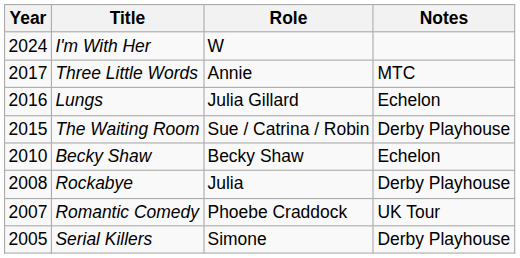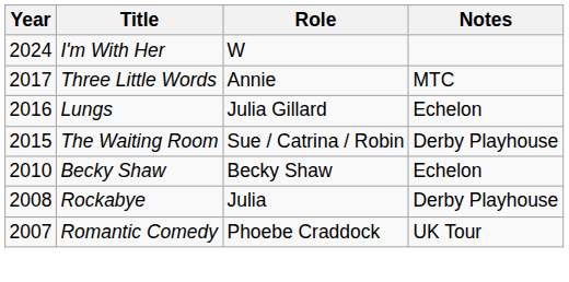 <table class="wikitable">
 <tr>
 <th>Year</th>
 <th>Title</th>
 <th>Role</th>
 <th>Notes</th>
 </tr>
 <tr>
 <td>2024</td>
 <td><em>I'm With Her</em></td>
 <td>W</td>
 <td></td>
 </tr>
 <tr>
 <td>2017</td>
 <td><em>Three Little Words</em></td>
 <td>Annie</td>
 <td>MTC</td>
 </tr>
 <tr>
 <td>2016</td>
 <td><em>Lungs</em></td>
 <td>Julia Gillard</td>
 <td>Echelon</td>
 </tr>
 <tr>
 <td>2015</td>
 <td><em>The Waiting Room</em></td>
 <td>Sue / Catrina / Robin</td>
 <td>Derby Playhouse</td>
 </tr>
 <tr>
 <td>2010</td>
 <td><em>Becky Shaw</em></td>
 <td>Becky Shaw</td>
 <td>Echelon</td>
 </tr>
 <tr>
 <td>2008</td>
 <td><em>Rockabye</em></td>
 <td>Julia</td>
 <td>Derby Playhouse</td>
 </tr>
 <tr>
 <td>2007</td>
 <td><em>Romantic Comedy</em></td>
 <td>Phoebe Craddock</td>
 <td>UK Tour</td>
 </tr>
-<tr>
-<td>2005</td>
-<td><em>Serial Killers</em></td>
-<td>Simone</td>
-<td>Derby Playhouse</td>
-</tr>
 </table>
